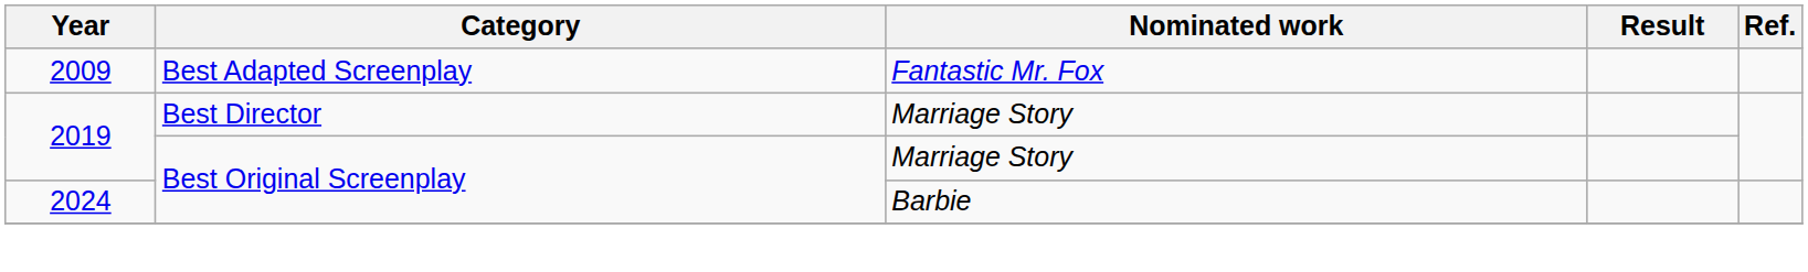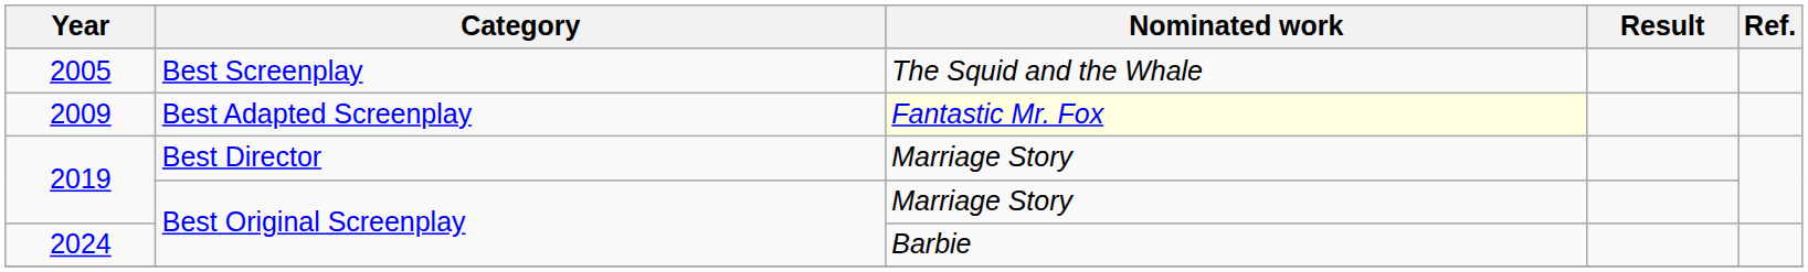 <table class=wikitable>
 <tr>
 <th scope="col" style="width:5em;">Year</th>
 <th scope="col" style="width:26em;">Category</th>
 <th scope="col" style="width:25em;">Nominated work</th>
 <th scope="col" style="width:5em;">Result</th>
 <th>Ref.</th>
 </tr>
 <tr>
+<td style="text-align:center;"><a href='#'>2005</a></td>
+<td><a href='#'>Best Screenplay</a></td>
+<td><em>The Squid and the Whale</em></td>
+<td></td>
+<td></td>
+</tr>
+<tr>
 <td style="text-align:center;"><a href='#'>2009</a></td>
 <td><a href='#'>Best Adapted Screenplay</a></td>
-<td><em><a href='#'>Fantastic Mr. Fox</a></em></td>
+<td style="background: lightyellow;"><em><a href='#'>Fantastic Mr. Fox</a></em></td>
 <td></td>
 <td></td>
 </tr>
 <tr>
 <td style="text-align:center;", rowspan=2><a href='#'>2019</a></td>
 <td><a href='#'>Best Director</a></td>
 <td><em>Marriage Story</em></td>
 <td></td>
 <td rowspan=2></td>
 </tr>
 <tr>
 <td rowspan="2"><a href='#'>Best Original Screenplay</a></td>
 <td><em>Marriage Story</em></td>
 <td></td>
 </tr>
 <tr>
 <td style="text-align:center;"><a href='#'>2024</a></td>
 <td><em>Barbie</em></td>
 <td></td>
 <td></td>
 </tr>
 <tr>
 </tr>
 </table>
